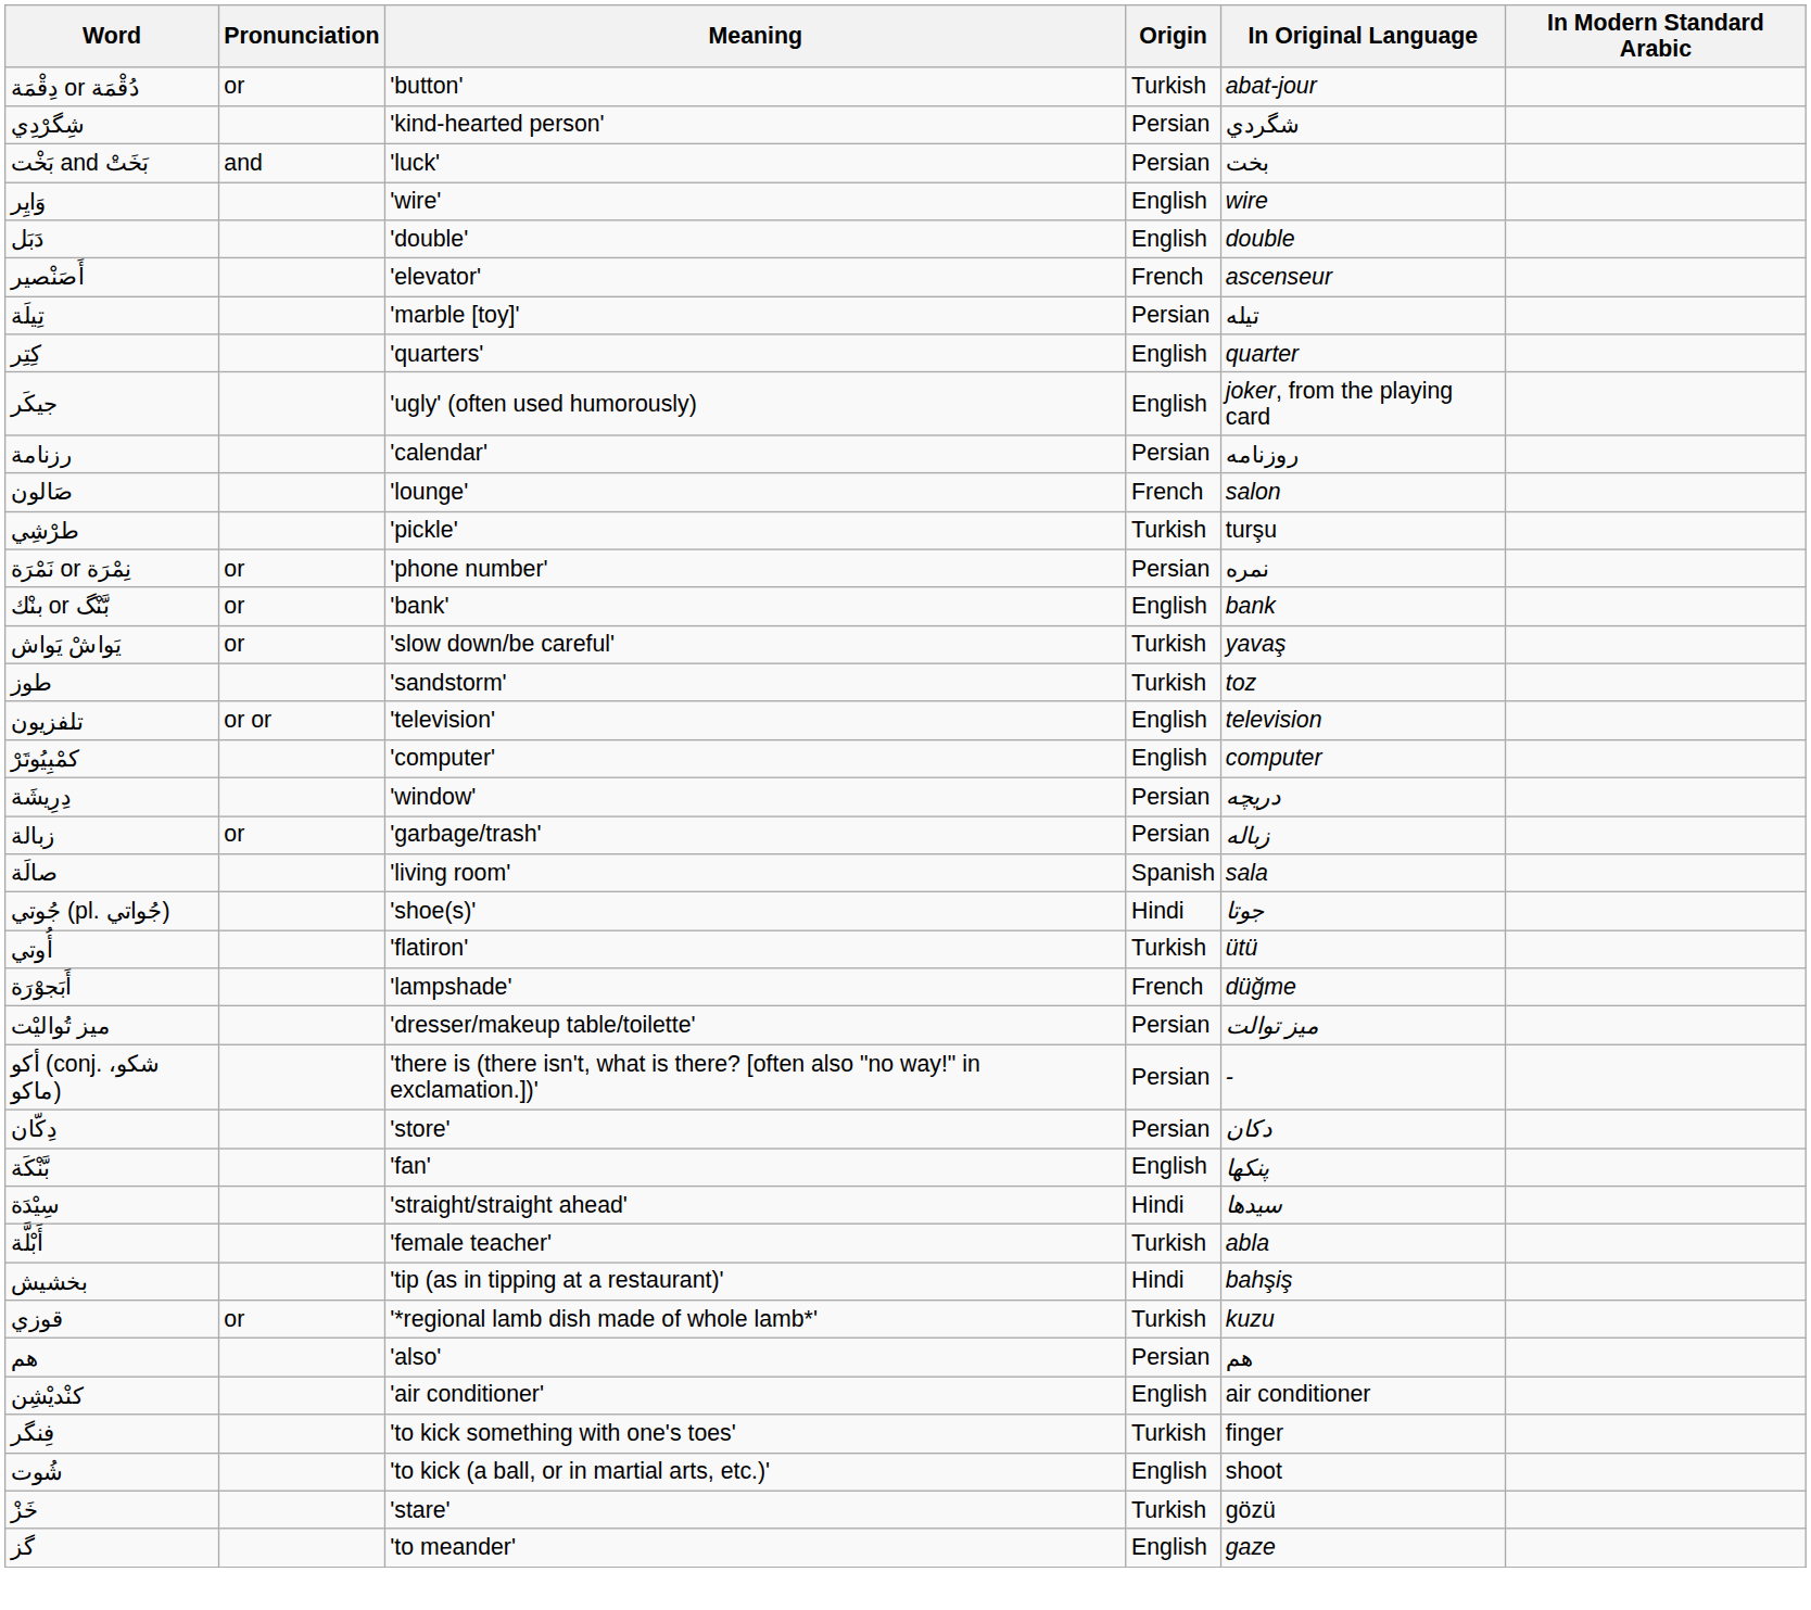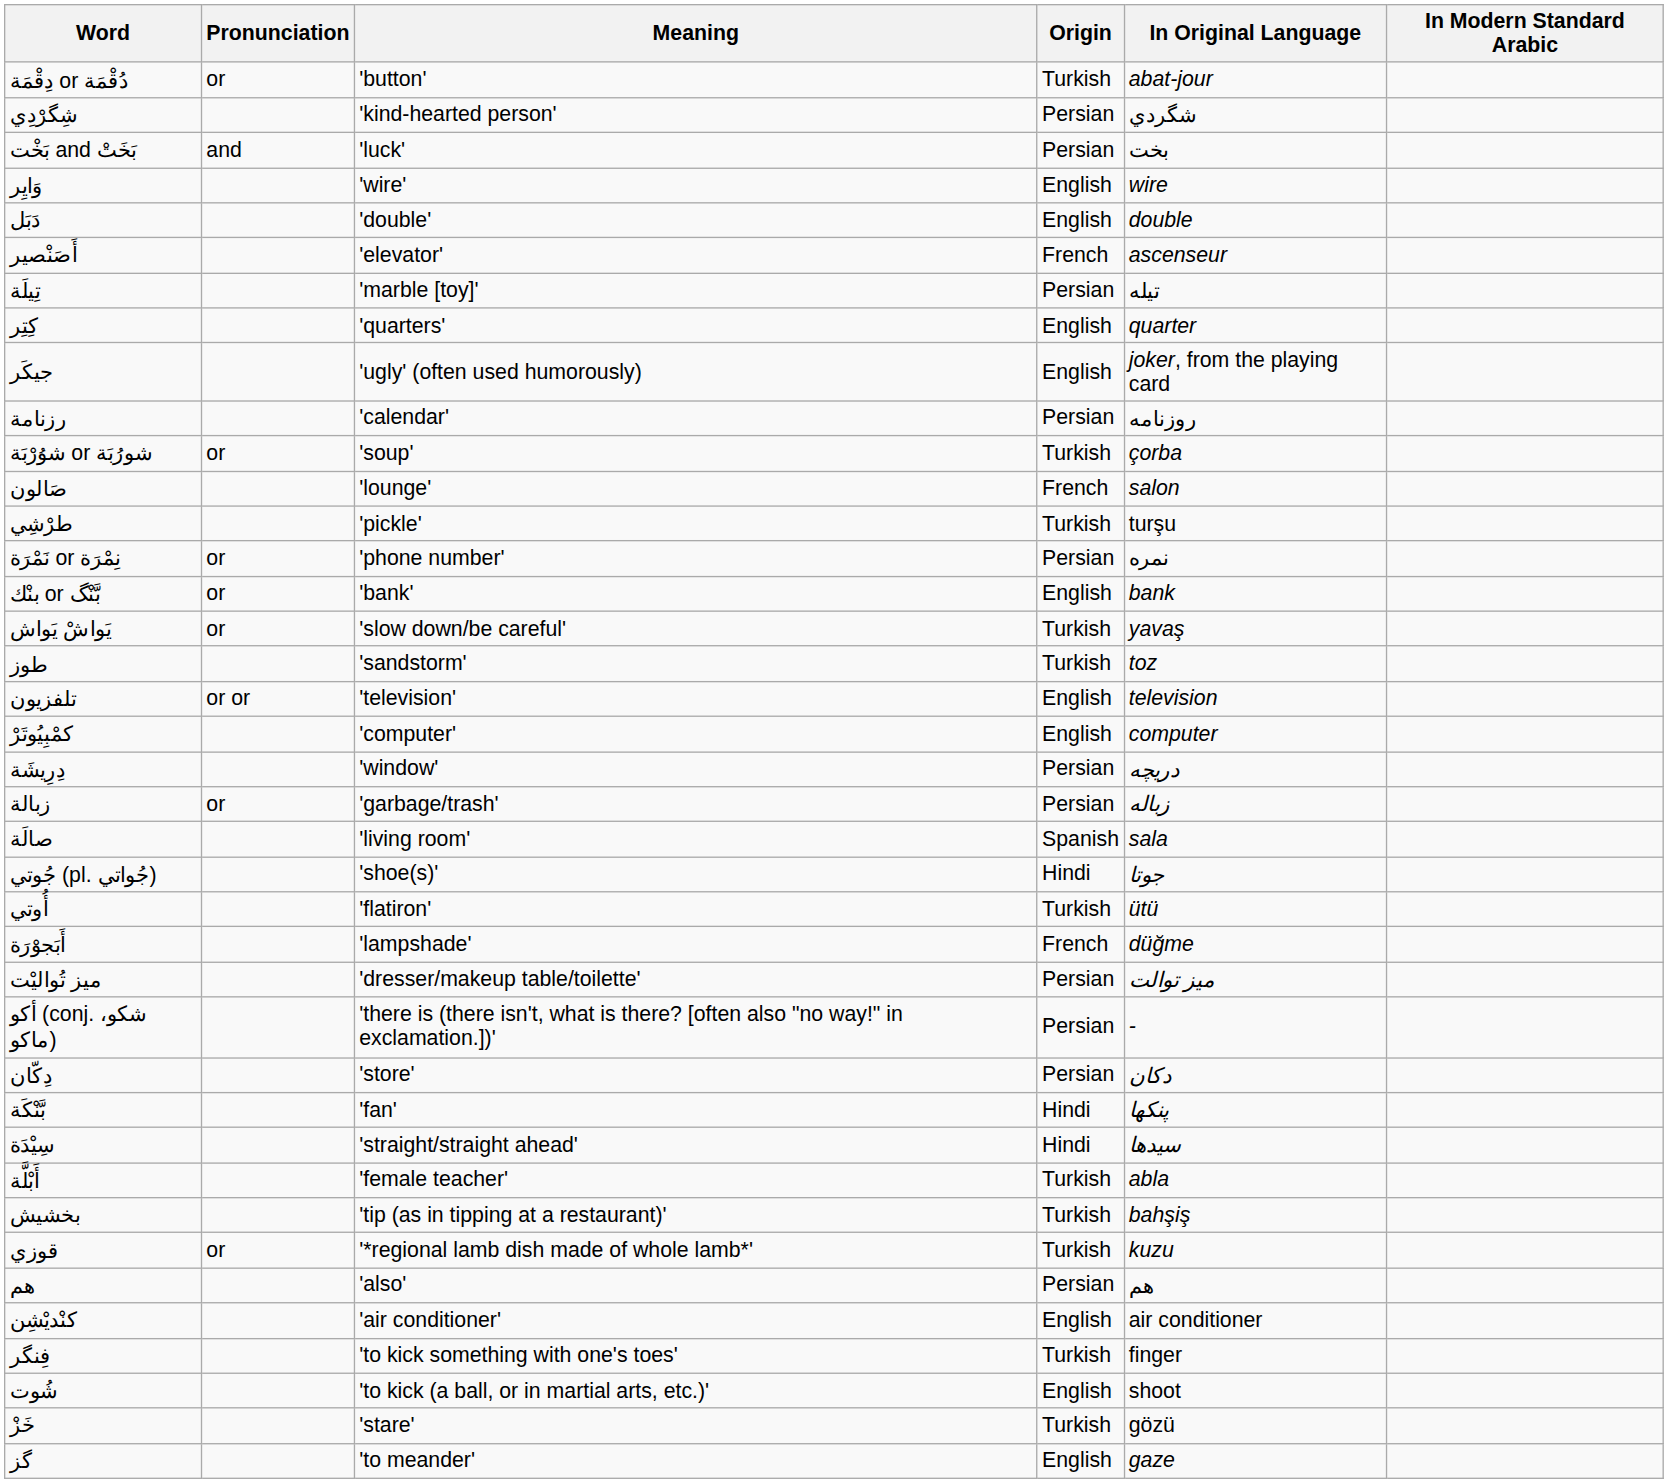 <table class="wikitable">
 <tr>
 <th>Word</th>
 <th>Pronunciation</th>
 <th>Meaning</th>
 <th>Origin</th>
 <th>In Original Language</th>
 <th>In Modern Standard Arabic</th>
 </tr>
 <tr>
 <td>دِقْمَة or دُقْمَة</td>
 <td> or </td>
 <td>'button'</td>
 <td>Turkish</td>
 <td><em>abat-jour</em></td>
 <td></td>
 </tr>
 <tr>
 <td>شِگرْدِي</td>
 <td></td>
 <td>'kind-hearted person'</td>
 <td>Persian</td>
 <td>شگردي</td>
 <td></td>
 </tr>
 <tr>
 <td>بَخْت and بَخَتْ</td>
 <td> and </td>
 <td>'luck'</td>
 <td>Persian</td>
 <td>بخت</td>
 <td></td>
 </tr>
 <tr>
 <td>وَايِر</td>
 <td></td>
 <td>'wire'</td>
 <td>English</td>
 <td><em>wire</em></td>
 <td></td>
 </tr>
 <tr>
 <td>دَبَل</td>
 <td></td>
 <td>'double'</td>
 <td>English</td>
 <td><em>double</em></td>
 <td></td>
 </tr>
 <tr>
 <td>أَصَنْصير</td>
 <td></td>
 <td>'elevator'</td>
 <td>French</td>
 <td><em>ascenseur</em></td>
 <td></td>
 </tr>
 <tr>
 <td>تِيلَة</td>
 <td></td>
 <td>'marble [toy]'</td>
 <td>Persian</td>
 <td>تیله</td>
 <td></td>
 </tr>
 <tr>
 <td>كِتِر</td>
 <td></td>
 <td>'quarters'</td>
 <td>English</td>
 <td><em>quarter</em></td>
 <td></td>
 </tr>
 <tr>
 <td>جيكَر</td>
 <td></td>
 <td>'ugly' (often used humorously)</td>
 <td>English</td>
 <td><em>joker</em>, from the playing card</td>
 <td></td>
 </tr>
 <tr>
 <td>رزنامة</td>
 <td></td>
 <td>'calendar'</td>
 <td>Persian</td>
 <td>روزنامه</td>
+<td></td>
+</tr>
+<tr>
+<td>شوُرْبَة or شورُبَة</td>
+<td> or </td>
+<td>'soup'</td>
+<td>Turkish</td>
+<td><em>çorba</em></td>
 <td></td>
 </tr>
 <tr>
 <td>صَالون</td>
 <td></td>
 <td>'lounge'</td>
 <td>French</td>
 <td><em>salon</em></td>
 <td></td>
 </tr>
 <tr>
 <td>طرْشِي</td>
 <td></td>
 <td>'pickle'</td>
 <td>Turkish</td>
 <td>turşu</td>
 <td></td>
 </tr>
 <tr>
 <td>نَمْرَة or نِمْرَة</td>
 <td> or </td>
 <td>'phone number'</td>
 <td>Persian</td>
 <td>نمره</td>
 <td></td>
 </tr>
 <tr>
 <td>بنْك or بَّنْگ</td>
 <td> or </td>
 <td>'bank'</td>
 <td>English</td>
 <td><em>bank</em></td>
 <td></td>
 </tr>
 <tr>
 <td>يَواشْ يَواش</td>
 <td> or </td>
 <td>'slow down/be careful'</td>
 <td>Turkish</td>
 <td><em>yavaş</em></td>
 <td></td>
 </tr>
 <tr>
 <td>طوز</td>
 <td></td>
 <td>'sandstorm'</td>
 <td>Turkish</td>
 <td><em>toz</em></td>
 <td></td>
 </tr>
 <tr>
 <td>تلفزيون</td>
 <td> or or </td>
 <td>'television'</td>
 <td>English</td>
 <td><em>television</em></td>
 <td></td>
 </tr>
 <tr>
 <td>كمْبِيُوتَرْ</td>
 <td></td>
 <td>'computer'</td>
 <td>English</td>
 <td><em>computer</em></td>
 <td></td>
 </tr>
 <tr>
 <td>دِرِيشَة</td>
 <td></td>
 <td>'window'</td>
 <td>Persian</td>
 <td><em>دريچه</em></td>
 <td></td>
 </tr>
 <tr>
 <td>زبالة</td>
 <td> or </td>
 <td>'garbage/trash'</td>
 <td>Persian</td>
 <td><em>زباله</em></td>
 <td></td>
 </tr>
 <tr>
 <td>صالَة</td>
 <td></td>
 <td>'living room'</td>
 <td>Spanish</td>
 <td><em>sala</em></td>
 <td></td>
 </tr>
 <tr>
 <td>جُوتي (pl. جُواتي)</td>
 <td></td>
 <td>'shoe(s)'</td>
 <td>Hindi</td>
 <td><em>جوتا</em></td>
 <td></td>
 </tr>
 <tr>
 <td>أُوتي</td>
 <td></td>
 <td>'flatiron'</td>
 <td>Turkish</td>
 <td><em>ütü</em></td>
 <td></td>
 </tr>
 <tr>
 <td>أَبَجوْرَة</td>
 <td></td>
 <td>'lampshade'</td>
 <td>French</td>
 <td><em>düğme</em></td>
 <td></td>
 </tr>
 <tr>
 <td>ميز تُواليْت</td>
 <td></td>
 <td>'dresser/makeup table/toilette'</td>
 <td>Persian</td>
 <td><em>ميز توالت</em></td>
 <td></td>
 </tr>
 <tr>
 <td>أكو (conj. شكو، ماكو)</td>
 <td></td>
 <td>'there is (there isn't, what is there? [often also "no way!" in exclamation.])'</td>
 <td>Persian</td>
 <td><em>-</em></td>
 <td></td>
 </tr>
 <tr>
 <td>دِكّان</td>
 <td></td>
 <td>'store'</td>
 <td>Persian</td>
 <td><em>دكان</em></td>
 <td></td>
 </tr>
 <tr>
 <td>بَّنْكَة</td>
 <td></td>
 <td>'fan'</td>
-<td>English</td>
+<td>Hindi</td>
 <td><em>پنکها</em></td>
 <td></td>
 </tr>
 <tr>
 <td>سِيْدَة</td>
 <td></td>
 <td>'straight/straight ahead'</td>
 <td>Hindi</td>
 <td><em>سیدها</em></td>
 <td></td>
 </tr>
 <tr>
 <td>أَبْلَّة</td>
 <td></td>
 <td>'female teacher'</td>
 <td>Turkish</td>
 <td><em>abla</em></td>
 <td></td>
 </tr>
 <tr>
 <td>بخشيش</td>
 <td></td>
 <td>'tip (as in tipping at a restaurant)'</td>
-<td>Hindi</td>
+<td>Turkish</td>
 <td><em>bahşiş</em></td>
 <td></td>
 </tr>
 <tr>
 <td>قوزي</td>
 <td> or </td>
 <td>'*regional lamb dish made of whole lamb*'</td>
 <td>Turkish</td>
 <td><em>kuzu</em><br></td>
 </tr>
 <tr>
 <td>هم</td>
 <td></td>
 <td>'also'</td>
 <td>Persian</td>
 <td>هم</td>
 <td></td>
 </tr>
 <tr>
 <td>كنْديْشِن</td>
 <td></td>
 <td>'air conditioner'</td>
 <td>English</td>
 <td>air conditioner</td>
 <td></td>
 </tr>
 <tr>
 <td>فِنگر </td>
 <td></td>
 <td>'to kick something with one's toes'</td>
 <td>Turkish</td>
 <td>finger</td>
 <td></td>
 </tr>
 <tr>
 <td>شُوت</td>
 <td></td>
 <td>'to kick (a ball, or in martial arts, etc.)'</td>
 <td>English</td>
 <td>shoot</td>
 <td></td>
 </tr>
 <tr>
 <td>خَزْ</td>
 <td></td>
 <td>'stare'</td>
 <td>Turkish</td>
 <td>gözü</td>
 <td></td>
 </tr>
 <tr>
 <td>گز</td>
 <td></td>
 <td>'to meander'</td>
 <td>English</td>
 <td><em>gaze</em></td>
 <td></td>
 </tr>
 </table>
